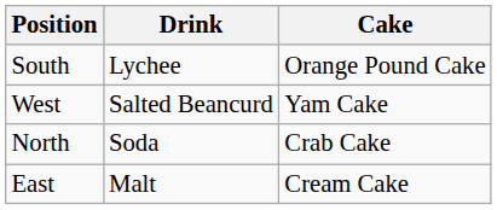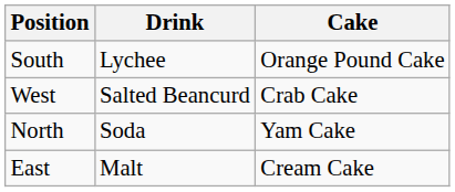 <table class="wikitable">
 <tr>
 <th>Position</th>
 <th>Drink</th>
 <th>Cake</th>
 </tr>
 <tr>
 <td>South</td>
 <td>Lychee</td>
 <td>Orange Pound Cake</td>
 </tr>
 <tr>
 <td>West</td>
 <td>Salted Beancurd</td>
-<td>Yam Cake</td>
+<td>Crab Cake</td>
 </tr>
 <tr>
 <td>North</td>
 <td>Soda</td>
-<td>Crab Cake</td>
+<td>Yam Cake</td>
 </tr>
 <tr>
 <td>East</td>
 <td>Malt</td>
 <td>Cream Cake</td>
 </tr>
 </table>
